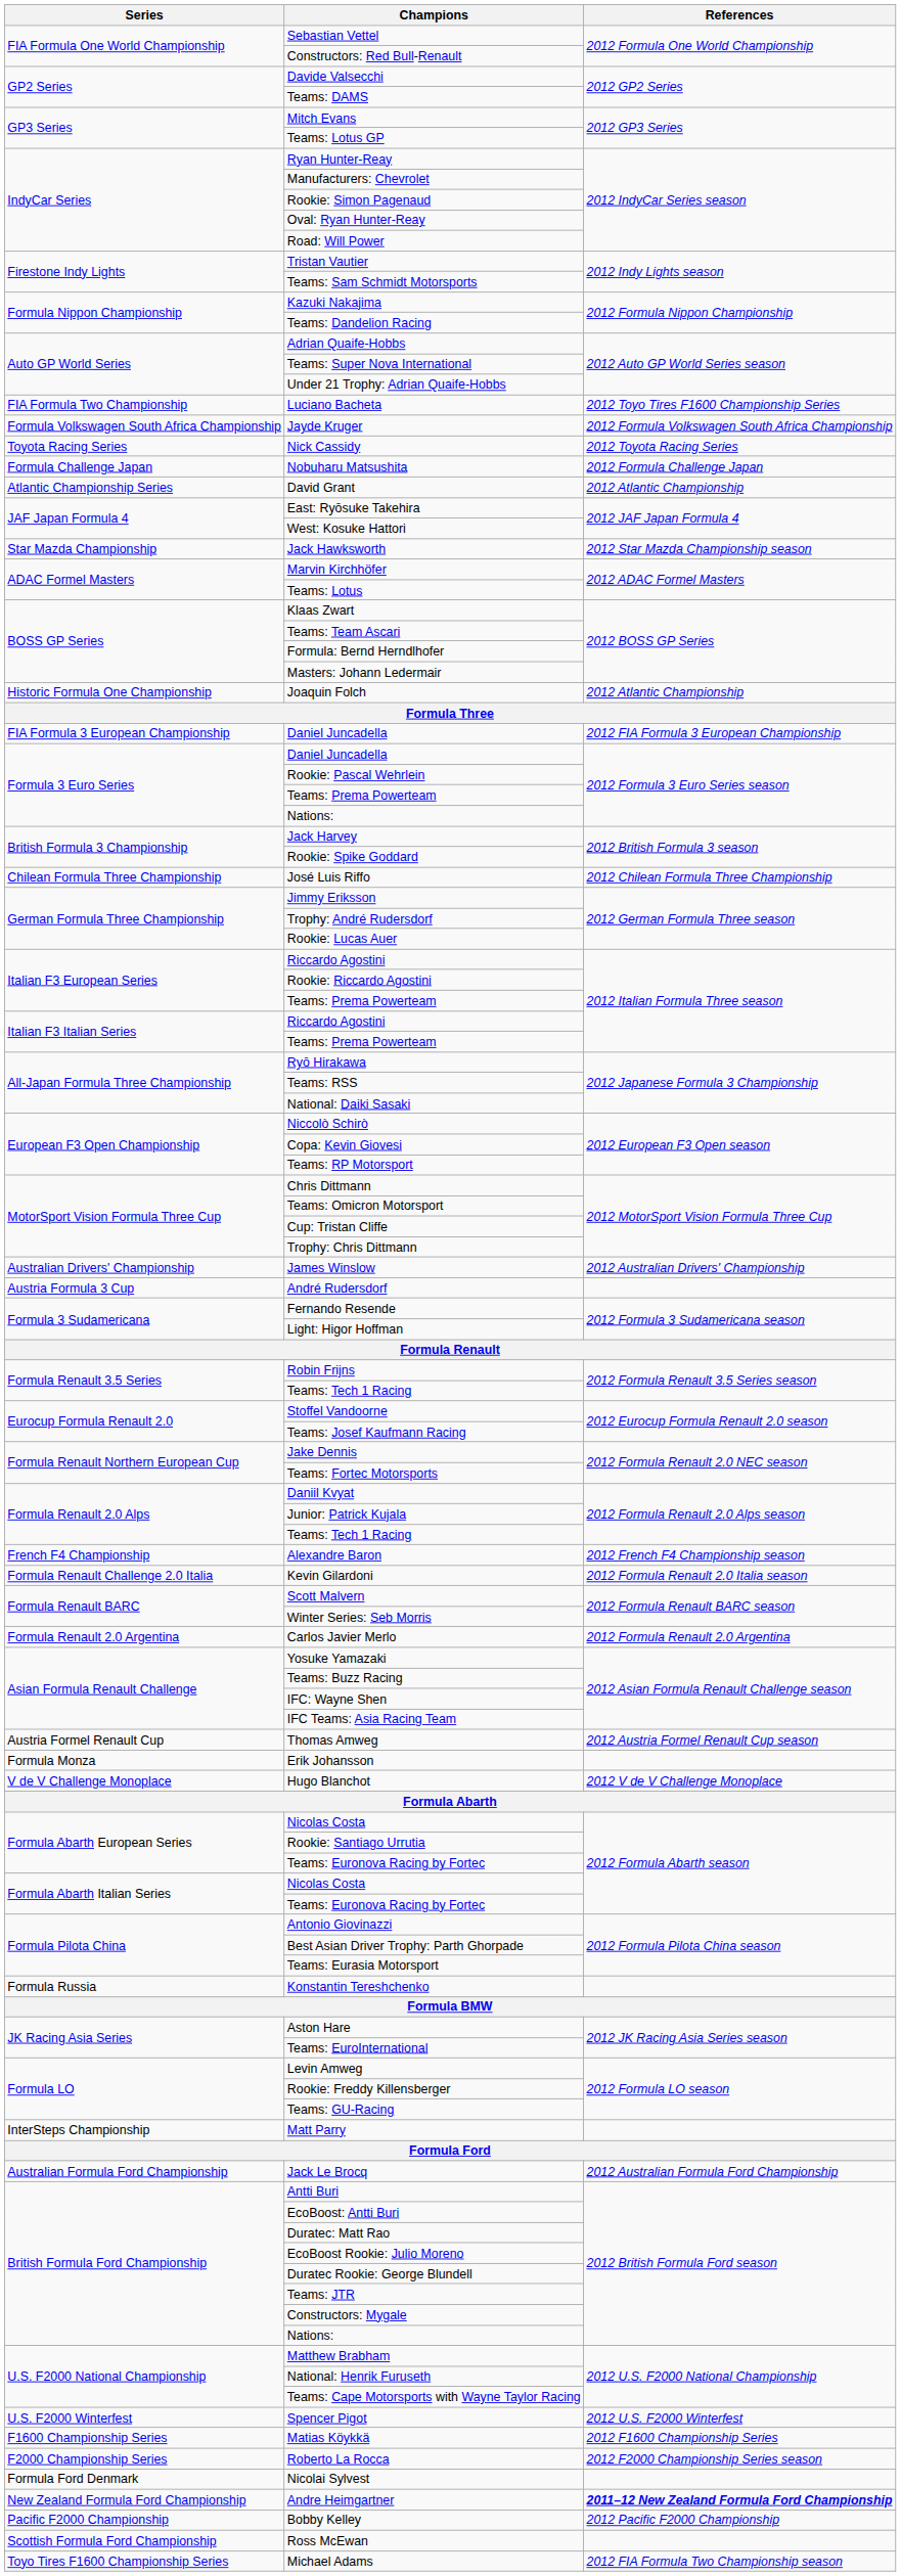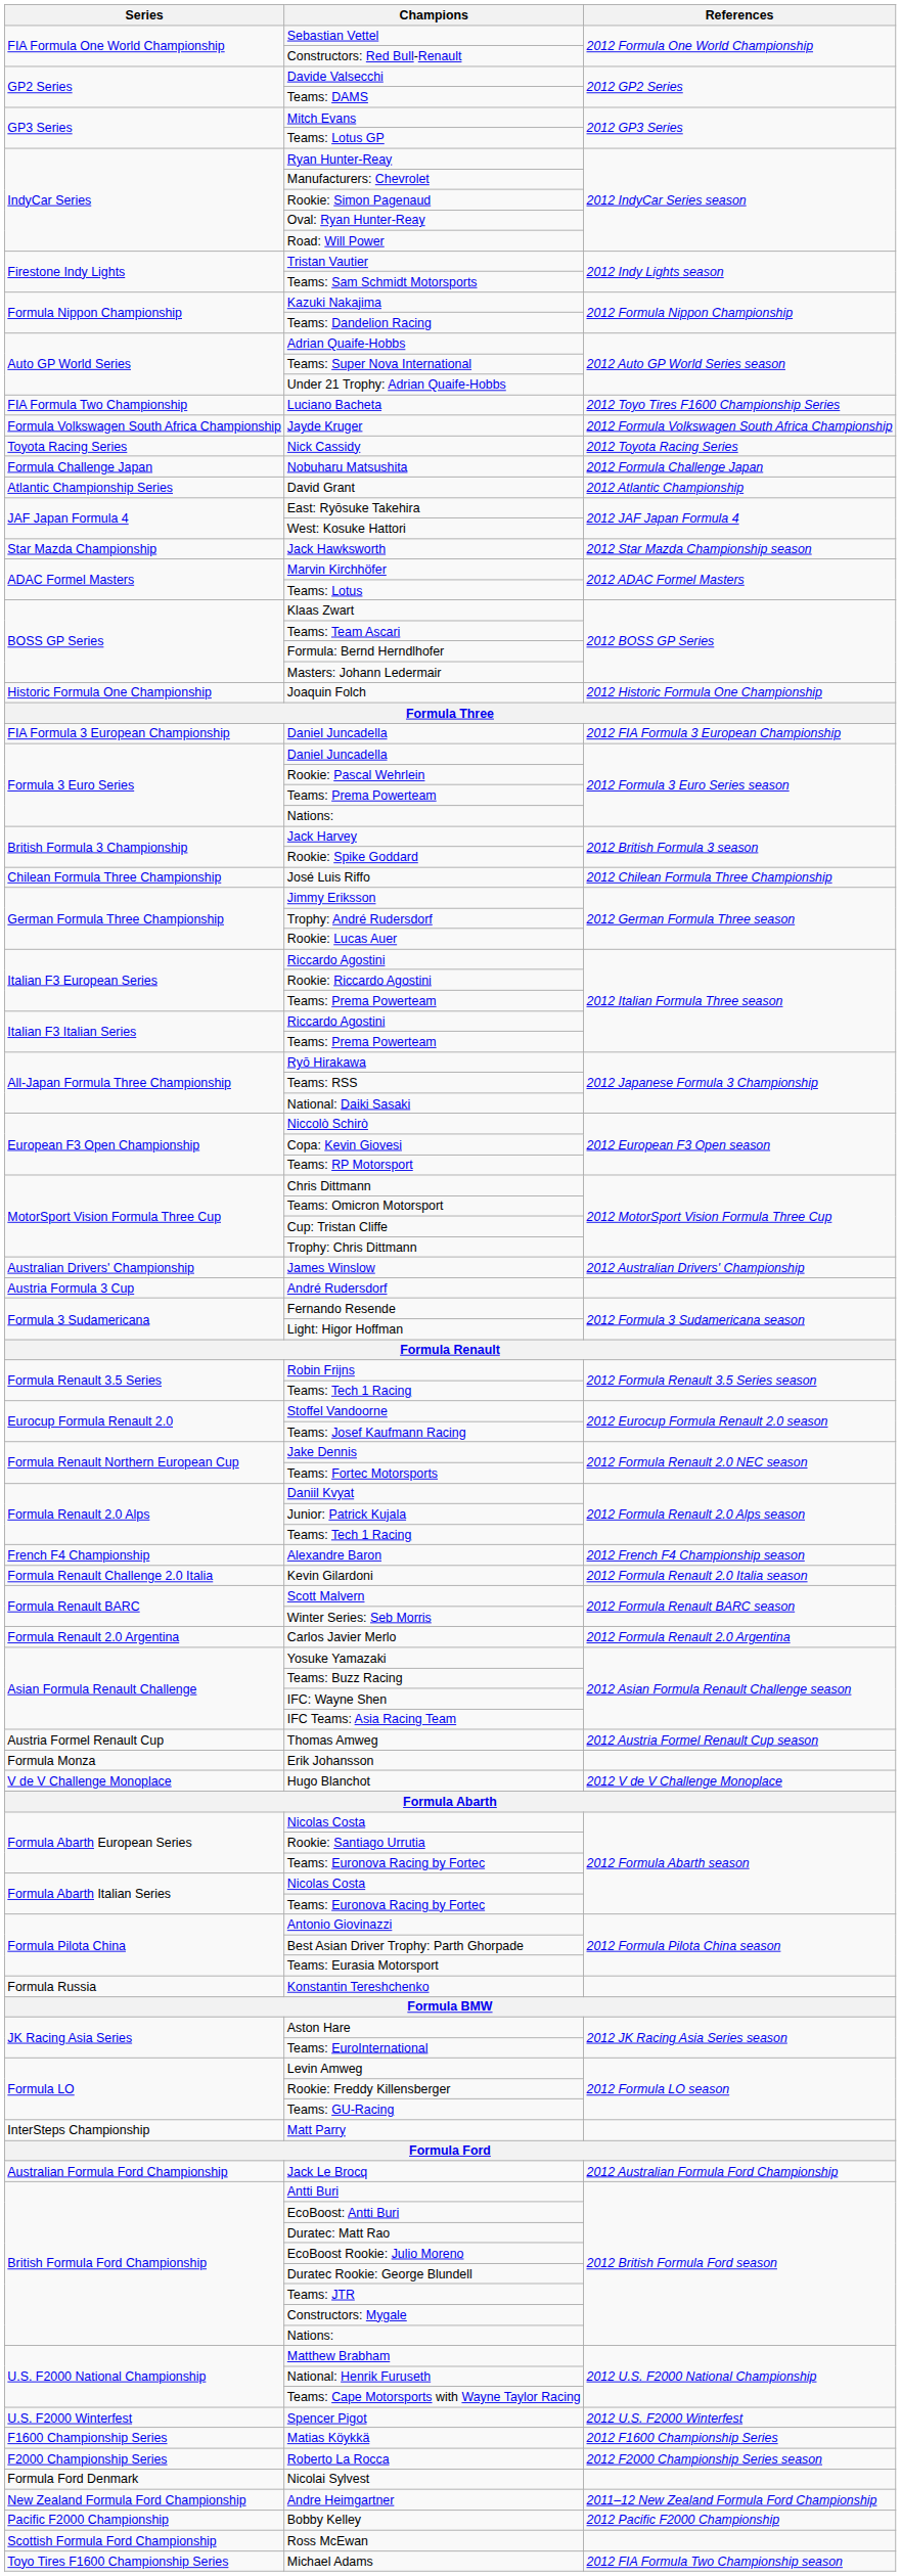 <table class="wikitable" style="font-size: 87%;">
 <tr>
 <th>Series</th>
 <th>Champions</th>
 <th>References</th>
 </tr>
 <tr>
 <td rowspan=2><a href='#'>FIA Formula One World Championship</a></td>
 <td> <a href='#'>Sebastian Vettel</a></td>
 <td rowspan=2><em><a href='#'>2012 Formula One World Championship</a></em></td>
 </tr>
 <tr>
 <td>Constructors:  <a href='#'>Red Bull</a>-<a href='#'>Renault</a></td>
 </tr>
 <tr>
 <td rowspan=2><a href='#'>GP2 Series</a></td>
 <td> <a href='#'>Davide Valsecchi</a></td>
 <td rowspan=2><em><a href='#'>2012 GP2 Series</a></em></td>
 </tr>
 <tr>
 <td>Teams:  <a href='#'>DAMS</a></td>
 </tr>
 <tr>
 <td rowspan=2><a href='#'>GP3 Series</a></td>
 <td> <a href='#'>Mitch Evans</a></td>
 <td rowspan=2><em><a href='#'>2012 GP3 Series</a></em></td>
 </tr>
 <tr>
 <td>Teams:  <a href='#'>Lotus GP</a></td>
 </tr>
 <tr>
 <td rowspan=5><a href='#'>IndyCar Series</a></td>
 <td> <a href='#'>Ryan Hunter-Reay</a></td>
 <td rowspan=5><em><a href='#'>2012 IndyCar Series season</a></em></td>
 </tr>
 <tr>
 <td>Manufacturers:  <a href='#'>Chevrolet</a></td>
 </tr>
 <tr>
 <td>Rookie:  <a href='#'>Simon Pagenaud</a></td>
 </tr>
 <tr>
 <td>Oval:  <a href='#'>Ryan Hunter-Reay</a></td>
 </tr>
 <tr>
 <td>Road:  <a href='#'>Will Power</a></td>
 </tr>
 <tr>
 <td rowspan=2><a href='#'>Firestone Indy Lights</a></td>
 <td> <a href='#'>Tristan Vautier</a></td>
 <td rowspan=2><em><a href='#'>2012 Indy Lights season</a></em></td>
 </tr>
 <tr>
 <td>Teams:  <a href='#'>Sam Schmidt Motorsports</a></td>
 </tr>
 <tr>
 <td rowspan=2><a href='#'>Formula Nippon Championship</a></td>
 <td> <a href='#'>Kazuki Nakajima</a></td>
 <td rowspan=2><em><a href='#'>2012 Formula Nippon Championship</a></em></td>
 </tr>
 <tr>
 <td>Teams:  <a href='#'>Dandelion Racing</a></td>
 </tr>
 <tr>
 <td rowspan=3><a href='#'>Auto GP World Series</a></td>
 <td> <a href='#'>Adrian Quaife-Hobbs</a></td>
 <td rowspan=3><em><a href='#'>2012 Auto GP World Series season</a></em></td>
 </tr>
 <tr>
 <td>Teams:  <a href='#'>Super Nova International</a></td>
 </tr>
 <tr>
 <td>Under 21 Trophy:  <a href='#'>Adrian Quaife-Hobbs</a></td>
 </tr>
 <tr>
 <td><a href='#'>FIA Formula Two Championship</a></td>
 <td> <a href='#'>Luciano Bacheta</a></td>
 <td><em><a href='#'>2012 Toyo Tires F1600 Championship Series</a></em></td>
 </tr>
 <tr>
 <td><a href='#'>Formula Volkswagen South Africa Championship</a></td>
 <td> <a href='#'>Jayde Kruger</a></td>
 <td><em><a href='#'>2012 Formula Volkswagen South Africa Championship</a></em></td>
 </tr>
 <tr>
 <td><a href='#'>Toyota Racing Series</a></td>
 <td> <a href='#'>Nick Cassidy</a></td>
 <td><em><a href='#'>2012 Toyota Racing Series</a></em></td>
 </tr>
 <tr>
 <td><a href='#'>Formula Challenge Japan</a></td>
 <td> <a href='#'>Nobuharu Matsushita</a></td>
 <td><em><a href='#'>2012 Formula Challenge Japan</a></em></td>
 </tr>
 <tr>
 <td><a href='#'>Atlantic Championship Series</a></td>
 <td> David Grant</td>
 <td><em><a href='#'>2012 Atlantic Championship</a></em></td>
 </tr>
 <tr>
 <td rowspan=2><a href='#'>JAF Japan Formula 4</a></td>
 <td>East:  Ryōsuke Takehira</td>
 <td rowspan=2><em><a href='#'>2012 JAF Japan Formula 4</a></em></td>
 </tr>
 <tr>
 <td>West:  Kosuke Hattori</td>
 </tr>
 <tr>
 <td><a href='#'>Star Mazda Championship</a></td>
 <td> <a href='#'>Jack Hawksworth</a></td>
 <td><em><a href='#'>2012 Star Mazda Championship season</a></em></td>
 </tr>
 <tr>
 <td rowspan=2><a href='#'>ADAC Formel Masters</a></td>
 <td> <a href='#'>Marvin Kirchhöfer</a></td>
 <td rowspan=2><em><a href='#'>2012 ADAC Formel Masters</a></em></td>
 </tr>
 <tr>
 <td>Teams:  <a href='#'>Lotus</a></td>
 </tr>
 <tr>
 <td rowspan=4><a href='#'>BOSS GP Series</a></td>
 <td> Klaas Zwart</td>
 <td rowspan=4><em><a href='#'>2012 BOSS GP Series</a></em></td>
 </tr>
 <tr>
 <td>Teams:  <a href='#'>Team Ascari</a></td>
 </tr>
 <tr>
 <td>Formula:  Bernd Herndlhofer</td>
 </tr>
 <tr>
 <td>Masters:  Johann Ledermair</td>
 </tr>
 <tr>
 <td><a href='#'>Historic Formula One Championship</a></td>
 <td> Joaquin Folch</td>
-<td><em><a href='#'>2012 Atlantic Championship</a></em></td>
+<td><em><a href='#'>2012 Historic Formula One Championship</a></em></td>
 </tr>
 <tr>
 <th colspan=3><a href='#'>Formula Three</a></th>
 </tr>
 <tr>
 <td><a href='#'>FIA Formula 3 European Championship</a></td>
 <td> <a href='#'>Daniel Juncadella</a></td>
 <td><em><a href='#'>2012 FIA Formula 3 European Championship</a></em></td>
 </tr>
 <tr>
 <td rowspan=4><a href='#'>Formula 3 Euro Series</a></td>
 <td> <a href='#'>Daniel Juncadella</a></td>
 <td rowspan=4><em><a href='#'>2012 Formula 3 Euro Series season</a></em></td>
 </tr>
 <tr>
 <td>Rookie:  <a href='#'>Pascal Wehrlein</a></td>
 </tr>
 <tr>
 <td>Teams:  <a href='#'>Prema Powerteam</a></td>
 </tr>
 <tr>
 <td>Nations: </td>
 </tr>
 <tr>
 <td rowspan=2><a href='#'>British Formula 3 Championship</a></td>
 <td> <a href='#'>Jack Harvey</a></td>
 <td rowspan=2><em><a href='#'>2012 British Formula 3 season</a></em></td>
 </tr>
 <tr>
 <td>Rookie:  <a href='#'>Spike Goddard</a></td>
 </tr>
 <tr>
 <td><a href='#'>Chilean Formula Three Championship</a></td>
 <td> José Luis Riffo</td>
 <td><em><a href='#'>2012 Chilean Formula Three Championship</a></em></td>
 </tr>
 <tr>
 <td rowspan=3><a href='#'>German Formula Three Championship</a></td>
 <td> <a href='#'>Jimmy Eriksson</a></td>
 <td rowspan=3><em><a href='#'>2012 German Formula Three season</a></em></td>
 </tr>
 <tr>
 <td>Trophy:  <a href='#'>André Rudersdorf</a></td>
 </tr>
 <tr>
 <td>Rookie:  <a href='#'>Lucas Auer</a></td>
 </tr>
 <tr>
 <td rowspan=3><a href='#'>Italian F3 European Series</a></td>
 <td> <a href='#'>Riccardo Agostini</a></td>
 <td rowspan=5><em><a href='#'>2012 Italian Formula Three season</a></em></td>
 </tr>
 <tr>
 <td>Rookie:  <a href='#'>Riccardo Agostini</a></td>
 </tr>
 <tr>
 <td>Teams:  <a href='#'>Prema Powerteam</a></td>
 </tr>
 <tr>
 <td rowspan=2><a href='#'>Italian F3 Italian Series</a></td>
 <td> <a href='#'>Riccardo Agostini</a></td>
 </tr>
 <tr>
 <td>Teams:  <a href='#'>Prema Powerteam</a></td>
 </tr>
 <tr>
 <td rowspan=3><a href='#'>All-Japan Formula Three Championship</a></td>
 <td> <a href='#'>Ryō Hirakawa</a></td>
 <td rowspan=3><em><a href='#'>2012 Japanese Formula 3 Championship</a></em></td>
 </tr>
 <tr>
 <td>Teams:  RSS</td>
 </tr>
 <tr>
 <td>National:  <a href='#'>Daiki Sasaki</a></td>
 </tr>
 <tr>
 <td rowspan=3><a href='#'>European F3 Open Championship</a></td>
 <td> <a href='#'>Niccolò Schirò</a></td>
 <td rowspan=3><em><a href='#'>2012 European F3 Open season</a></em></td>
 </tr>
 <tr>
 <td>Copa:  <a href='#'>Kevin Giovesi</a></td>
 </tr>
 <tr>
 <td>Teams:  <a href='#'>RP Motorsport</a></td>
 </tr>
 <tr>
 <td rowspan=4><a href='#'>MotorSport Vision Formula Three Cup</a></td>
 <td> Chris Dittmann</td>
 <td rowspan=4><em><a href='#'>2012 MotorSport Vision Formula Three Cup</a></em></td>
 </tr>
 <tr>
 <td>Teams:  Omicron Motorsport</td>
 </tr>
 <tr>
 <td>Cup:  Tristan Cliffe</td>
 </tr>
 <tr>
 <td>Trophy:  Chris Dittmann</td>
 </tr>
 <tr>
 <td><a href='#'>Australian Drivers' Championship</a></td>
 <td> <a href='#'>James Winslow</a></td>
 <td><em><a href='#'>2012 Australian Drivers' Championship</a></em></td>
 </tr>
 <tr>
 <td><a href='#'>Austria Formula 3 Cup</a></td>
 <td> <a href='#'>André Rudersdorf</a></td>
 <td></td>
 </tr>
 <tr>
 <td rowspan=2><a href='#'>Formula 3 Sudamericana</a></td>
 <td> Fernando Resende</td>
 <td rowspan=2><em><a href='#'>2012 Formula 3 Sudamericana season</a></em></td>
 </tr>
 <tr>
 <td>Light:  Higor Hoffman</td>
 </tr>
 <tr>
 <th colspan=3><a href='#'>Formula Renault</a></th>
 </tr>
 <tr>
 <td rowspan=2><a href='#'>Formula Renault 3.5 Series</a></td>
 <td> <a href='#'>Robin Frijns</a></td>
 <td rowspan=2><em><a href='#'>2012 Formula Renault 3.5 Series season</a></em></td>
 </tr>
 <tr>
 <td>Teams:  <a href='#'>Tech 1 Racing</a></td>
 </tr>
 <tr>
 <td rowspan=2><a href='#'>Eurocup Formula Renault 2.0</a></td>
 <td> <a href='#'>Stoffel Vandoorne</a></td>
 <td rowspan=2><em><a href='#'>2012 Eurocup Formula Renault 2.0 season</a></em></td>
 </tr>
 <tr>
 <td>Teams:  <a href='#'>Josef Kaufmann Racing</a></td>
 </tr>
 <tr>
 <td rowspan=2><a href='#'>Formula Renault Northern European Cup</a></td>
 <td> <a href='#'>Jake Dennis</a></td>
 <td rowspan=2><em><a href='#'>2012 Formula Renault 2.0 NEC season</a></em></td>
 </tr>
 <tr>
 <td>Teams:  <a href='#'>Fortec Motorsports</a></td>
 </tr>
 <tr>
 <td rowspan=3><a href='#'>Formula Renault 2.0 Alps</a></td>
 <td> <a href='#'>Daniil Kvyat</a></td>
 <td rowspan=3><em><a href='#'>2012 Formula Renault 2.0 Alps season</a></em></td>
 </tr>
 <tr>
 <td>Junior:  <a href='#'>Patrick Kujala</a></td>
 </tr>
 <tr>
 <td>Teams:  <a href='#'>Tech 1 Racing</a></td>
 </tr>
 <tr>
 <td><a href='#'>French F4 Championship</a></td>
 <td> <a href='#'>Alexandre Baron</a></td>
 <td><em><a href='#'>2012 French F4 Championship season</a></em></td>
 </tr>
 <tr>
 <td><a href='#'>Formula Renault Challenge 2.0 Italia</a></td>
 <td> Kevin Gilardoni</td>
 <td><em><a href='#'>2012 Formula Renault 2.0 Italia season</a></em></td>
 </tr>
 <tr>
 <td rowspan=2><a href='#'>Formula Renault BARC</a></td>
 <td> <a href='#'>Scott Malvern</a></td>
 <td rowspan=2><em><a href='#'>2012 Formula Renault BARC season</a></em></td>
 </tr>
 <tr>
 <td>Winter Series:  <a href='#'>Seb Morris</a></td>
 </tr>
 <tr>
 <td><a href='#'>Formula Renault 2.0 Argentina</a></td>
 <td> Carlos Javier Merlo</td>
 <td><em><a href='#'>2012 Formula Renault 2.0 Argentina</a></em></td>
 </tr>
 <tr>
 <td rowspan=4><a href='#'>Asian Formula Renault Challenge</a></td>
 <td> Yosuke Yamazaki</td>
 <td rowspan=4><em><a href='#'>2012 Asian Formula Renault Challenge season</a></em></td>
 </tr>
 <tr>
 <td>Teams:  Buzz Racing</td>
 </tr>
 <tr>
 <td>IFC:  Wayne Shen</td>
 </tr>
 <tr>
 <td>IFC Teams:  <a href='#'>Asia Racing Team</a></td>
 </tr>
 <tr>
 <td>Austria Formel Renault Cup</td>
 <td> Thomas Amweg</td>
 <td><em><a href='#'>2012 Austria Formel Renault Cup season</a></em></td>
 </tr>
 <tr>
 <td>Formula Monza</td>
 <td> Erik Johansson</td>
 <td></td>
 </tr>
 <tr>
 <td><a href='#'>V de V Challenge Monoplace</a></td>
 <td> Hugo Blanchot</td>
 <td><em><a href='#'>2012 V de V Challenge Monoplace</a></em></td>
 </tr>
 <tr>
 <th colspan=3><a href='#'>Formula Abarth</a></th>
 </tr>
 <tr>
 <td rowspan=3><a href='#'>Formula Abarth</a> European Series</td>
 <td> <a href='#'>Nicolas Costa</a></td>
 <td rowspan=5><em><a href='#'>2012 Formula Abarth season</a></em></td>
 </tr>
 <tr>
 <td>Rookie:  <a href='#'>Santiago Urrutia</a></td>
 </tr>
 <tr>
 <td>Teams:  <a href='#'>Euronova Racing by Fortec</a></td>
 </tr>
 <tr>
 <td rowspan=2><a href='#'>Formula Abarth</a> Italian Series</td>
 <td> <a href='#'>Nicolas Costa</a></td>
 </tr>
 <tr>
 <td>Teams:  <a href='#'>Euronova Racing by Fortec</a></td>
 </tr>
 <tr>
 <td rowspan=3><a href='#'>Formula Pilota China</a></td>
 <td> <a href='#'>Antonio Giovinazzi</a></td>
 <td rowspan=3><em><a href='#'>2012 Formula Pilota China season</a></em></td>
 </tr>
 <tr>
 <td>Best Asian Driver Trophy:  Parth Ghorpade</td>
 </tr>
 <tr>
 <td>Teams:  Eurasia Motorsport</td>
 </tr>
 <tr>
 <td>Formula Russia</td>
 <td> <a href='#'>Konstantin Tereshchenko</a></td>
 <td></td>
 </tr>
 <tr>
 <th colspan=3><a href='#'>Formula BMW</a></th>
 </tr>
 <tr>
 <td rowspan=2><a href='#'>JK Racing Asia Series</a></td>
 <td> Aston Hare</td>
 <td rowspan=2><em><a href='#'>2012 JK Racing Asia Series season</a></em></td>
 </tr>
 <tr>
 <td>Teams:  <a href='#'>EuroInternational</a></td>
 </tr>
 <tr>
 <td rowspan=3><a href='#'>Formula LO</a></td>
 <td> Levin Amweg</td>
 <td rowspan=3><em><a href='#'>2012 Formula LO season</a></em></td>
 </tr>
 <tr>
 <td>Rookie:  Freddy Killensberger</td>
 </tr>
 <tr>
 <td>Teams:  <a href='#'>GU-Racing</a></td>
 </tr>
 <tr>
 <td>InterSteps Championship</td>
 <td> <a href='#'>Matt Parry</a></td>
 <td></td>
 </tr>
 <tr>
 <th colspan=3><a href='#'>Formula Ford</a></th>
 </tr>
 <tr>
 <td><a href='#'>Australian Formula Ford Championship</a></td>
 <td> <a href='#'>Jack Le Brocq</a></td>
 <td><em><a href='#'>2012 Australian Formula Ford Championship</a></em></td>
 </tr>
 <tr>
 <td rowspan=8><a href='#'>British Formula Ford Championship</a></td>
 <td> <a href='#'>Antti Buri</a></td>
 <td rowspan=8><em><a href='#'>2012 British Formula Ford season</a></em></td>
 </tr>
 <tr>
 <td>EcoBoost:  <a href='#'>Antti Buri</a></td>
 </tr>
 <tr>
 <td>Duratec:  Matt Rao</td>
 </tr>
 <tr>
 <td>EcoBoost Rookie:  <a href='#'>Julio Moreno</a></td>
 </tr>
 <tr>
 <td>Duratec Rookie:  George Blundell</td>
 </tr>
 <tr>
 <td>Teams:  <a href='#'>JTR</a></td>
 </tr>
 <tr>
 <td>Constructors:  <a href='#'>Mygale</a></td>
 </tr>
 <tr>
 <td>Nations: </td>
 </tr>
 <tr>
 <td rowspan=3><a href='#'>U.S. F2000 National Championship</a></td>
 <td> <a href='#'>Matthew Brabham</a></td>
 <td rowspan=3><em><a href='#'>2012 U.S. F2000 National Championship</a></em></td>
 </tr>
 <tr>
 <td>National:  <a href='#'>Henrik Furuseth</a></td>
 </tr>
 <tr>
 <td>Teams:  <a href='#'>Cape Motorsports</a> with <a href='#'>Wayne Taylor Racing</a></td>
 </tr>
 <tr>
 <td><a href='#'>U.S. F2000 Winterfest</a></td>
 <td> <a href='#'>Spencer Pigot</a></td>
 <td><em><a href='#'>2012 U.S. F2000 Winterfest</a></em></td>
 </tr>
 <tr>
 <td><a href='#'>F1600 Championship Series</a></td>
 <td> <a href='#'>Matias Köykkä</a></td>
 <td><em><a href='#'>2012 F1600 Championship Series</a></em></td>
 </tr>
 <tr>
 <td><a href='#'>F2000 Championship Series</a></td>
 <td> <a href='#'>Roberto La Rocca</a></td>
 <td><em><a href='#'>2012 F2000 Championship Series season</a></em></td>
 </tr>
 <tr>
 <td>Formula Ford Denmark</td>
 <td> Nicolai Sylvest</td>
 <td></td>
 </tr>
 <tr>
 <td><a href='#'>New Zealand Formula Ford Championship</a></td>
 <td> <a href='#'>Andre Heimgartner</a></td>
-<td><strong><em><a href='#'>2011–12 New Zealand Formula Ford Championship</a></em></strong></td>
+<td><em><a href='#'>2011–12 New Zealand Formula Ford Championship</a></em></td>
 </tr>
 <tr>
 <td><a href='#'>Pacific F2000 Championship</a></td>
 <td> Bobby Kelley</td>
 <td><em><a href='#'>2012 Pacific F2000 Championship</a></em></td>
 </tr>
 <tr>
 <td><a href='#'>Scottish Formula Ford Championship</a></td>
 <td> Ross McEwan</td>
 <td></td>
 </tr>
 <tr>
 <td><a href='#'>Toyo Tires F1600 Championship Series</a></td>
 <td> Michael Adams</td>
 <td><em><a href='#'>2012 FIA Formula Two Championship season</a></em></td>
 </tr>
 </table>
